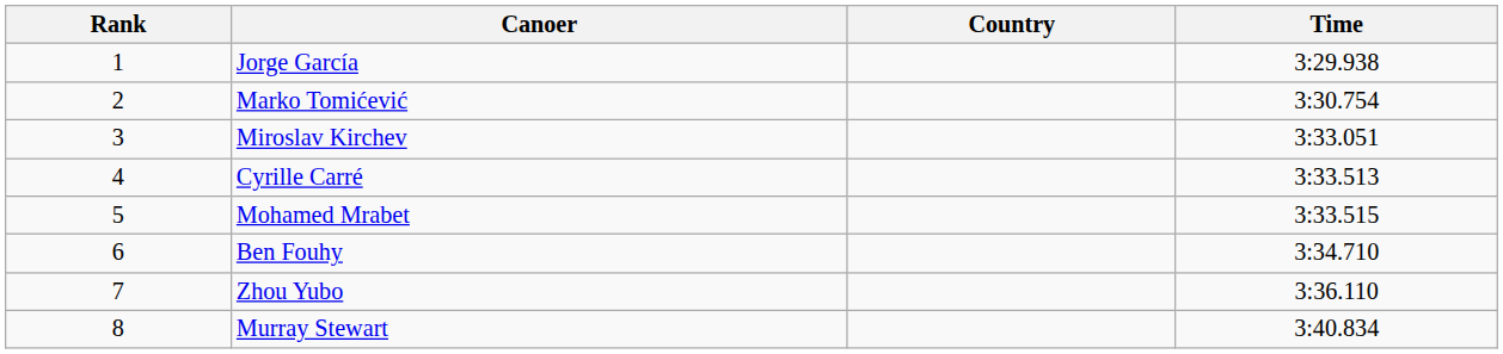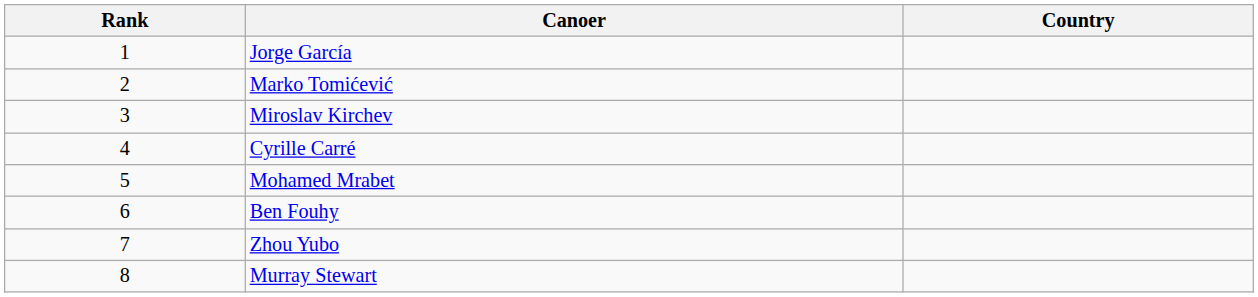 <table class="wikitable" width=50% style="text-align:center;">
 <tr>
 <th>Rank</th>
 <th>Canoer</th>
 <th>Country</th>
-<th>Time</th>
 </tr>
 <tr>
 <td>1</td>
 <td align="left"><a href='#'>Jorge García</a></td>
 <td align="left"></td>
-<td>3:29.938</td>
 </tr>
 <tr>
 <td>2</td>
 <td align="left"><a href='#'>Marko Tomićević</a></td>
 <td align="left"></td>
-<td>3:30.754</td>
 </tr>
 <tr>
 <td>3</td>
 <td align="left"><a href='#'>Miroslav Kirchev</a></td>
 <td align="left"></td>
-<td>3:33.051</td>
 </tr>
 <tr>
 <td>4</td>
 <td align="left"><a href='#'>Cyrille Carré</a></td>
 <td align="left"></td>
-<td>3:33.513</td>
 </tr>
 <tr>
 <td>5</td>
 <td align="left"><a href='#'>Mohamed Mrabet</a></td>
 <td align="left"></td>
-<td>3:33.515</td>
 </tr>
 <tr>
 <td>6</td>
 <td align="left"><a href='#'>Ben Fouhy</a></td>
 <td align="left"></td>
-<td>3:34.710</td>
 </tr>
 <tr>
 <td>7</td>
 <td align="left"><a href='#'>Zhou Yubo</a></td>
 <td align="left"></td>
-<td>3:36.110</td>
 </tr>
 <tr>
 <td>8</td>
 <td align="left"><a href='#'>Murray Stewart</a></td>
 <td align="left"></td>
-<td>3:40.834</td>
 </tr>
 </table>
